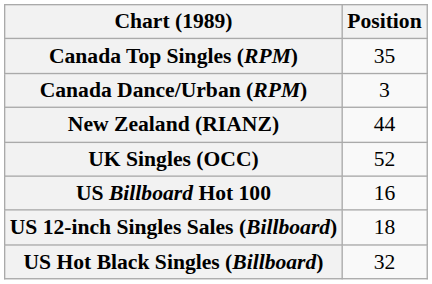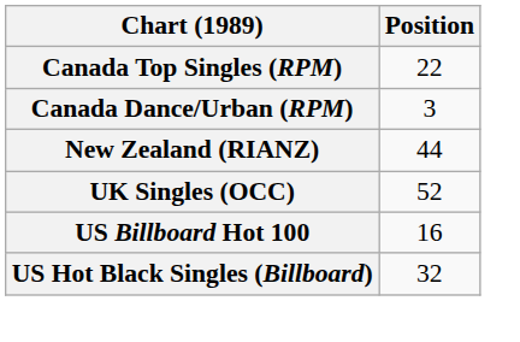 <table class="wikitable sortable plainrowheaders" style="text-align:center">
 <tr>
 <th>Chart (1989)</th>
 <th>Position</th>
 </tr>
 <tr>
 <th scope="row">Canada Top Singles (<em>RPM</em>)</th>
-<td>35</td>
+<td>22</td>
 </tr>
 <tr>
 <th scope="row">Canada Dance/Urban (<em>RPM</em>)</th>
 <td>3</td>
 </tr>
 <tr>
 <th scope="row">New Zealand (RIANZ)</th>
 <td>44</td>
 </tr>
 <tr>
 <th scope="row">UK Singles (OCC)</th>
 <td>52</td>
 </tr>
 <tr>
 <th scope="row">US <em>Billboard</em> Hot 100</th>
 <td>16</td>
 </tr>
 <tr>
-<th scope="row">US 12-inch Singles Sales (<em>Billboard</em>)</th>
-<td>18</td>
-</tr>
-<tr>
 <th scope="row">US Hot Black Singles (<em>Billboard</em>)</th>
 <td>32</td>
 </tr>
 </table>
